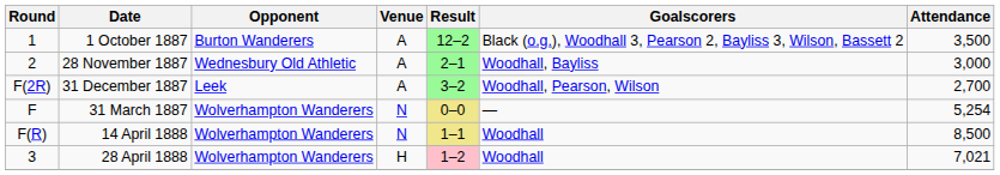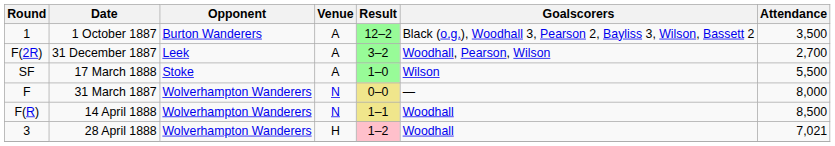 <table class="wikitable">
 <tr>
 <th>Round</th>
 <th>Date</th>
 <th>Opponent</th>
 <th>Venue</th>
 <th>Result</th>
 <th>Goalscorers</th>
 <th>Attendance</th>
 </tr>
 <tr>
 <td align="center">1</td>
 <td align="right">1 October 1887</td>
 <td><a href='#'>Burton Wanderers</a></td>
 <td align="center">A</td>
 <td align="center" bgcolor="PaleGreen">12–2</td>
 <td>Black (<a href='#'>o.g.</a>), <a href='#'>Woodhall</a> 3, <a href='#'>Pearson</a> 2, <a href='#'>Bayliss</a> 3, <a href='#'>Wilson</a>, <a href='#'>Bassett</a> 2</td>
 <td align="right">3,500</td>
 </tr>
 <tr>
-<td align="center">2</td>
-<td align="right">28 November 1887</td>
-<td><a href='#'>Wednesbury Old Athletic</a></td>
-<td align="center">A</td>
-<td align="center" bgcolor="PaleGreen">2–1</td>
-<td><a href='#'>Woodhall</a>, <a href='#'>Bayliss</a></td>
-<td align="right">3,000</td>
-</tr>
-<tr>
 <td align="center">F(<a href='#'>2R</a>)</td>
 <td align="right">31 December 1887</td>
 <td><a href='#'>Leek</a></td>
 <td align="center">A</td>
 <td align="center" bgcolor="PaleGreen">3–2</td>
 <td><a href='#'>Woodhall</a>, <a href='#'>Pearson</a>, <a href='#'>Wilson</a></td>
 <td align="right">2,700</td>
 </tr>
 <tr>
+<td align="center">SF</td>
+<td align="right">17 March 1888</td>
+<td><a href='#'>Stoke</a></td>
+<td align="center">A</td>
+<td align="center" bgcolor="PaleGreen">1–0</td>
+<td><a href='#'>Wilson</a></td>
+<td align="right">5,500</td>
+</tr>
+<tr>
 <td align="center">F</td>
 <td align="right">31 March 1887</td>
 <td><a href='#'>Wolverhampton Wanderers</a></td>
 <td align="center"><a href='#'>N</a></td>
 <td align="center" bgcolor="Khaki">0–0</td>
 <td>—</td>
-<td align="right">5,254</td>
+<td align="right">8,000</td>
 </tr>
 <tr>
 <td align="center">F(<a href='#'>R</a>)</td>
 <td align="right">14 April 1888</td>
 <td><a href='#'>Wolverhampton Wanderers</a></td>
 <td align="center"><a href='#'>N</a></td>
 <td align="center" bgcolor="Khaki">1–1</td>
 <td><a href='#'>Woodhall</a></td>
 <td align="right">8,500</td>
 </tr>
 <tr>
 <td align="center">3</td>
 <td align="right">28 April 1888</td>
 <td><a href='#'>Wolverhampton Wanderers</a></td>
 <td align="center">H</td>
 <td align="center" bgcolor="Pink">1–2</td>
 <td><a href='#'>Woodhall</a></td>
 <td align="right">7,021</td>
 </tr>
 <tr>
 </tr>
 </table>
